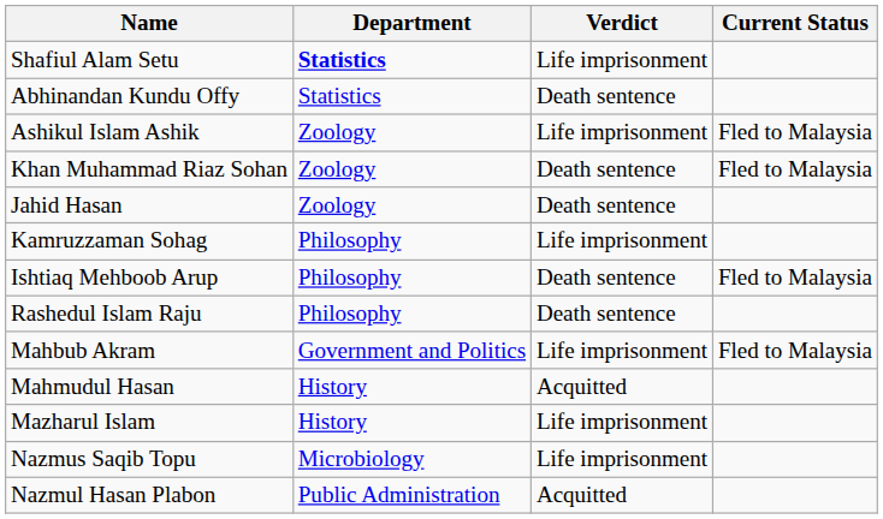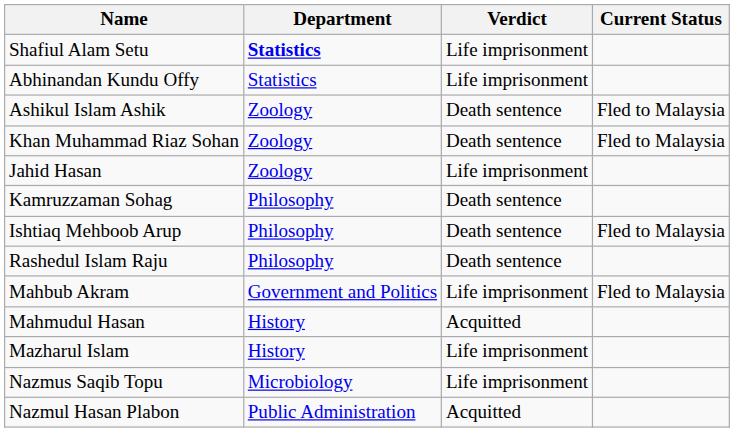 <table class="wikitable">
 <tr>
 <th>Name</th>
 <th>Department</th>
 <th>Verdict</th>
 <th>Current Status</th>
 </tr>
 <tr>
 <td>Shafiul Alam Setu</td>
 <td><strong><a href='#'>Statistics</a></strong></td>
 <td>Life imprisonment</td>
 <td></td>
 </tr>
 <tr>
 <td>Abhinandan Kundu Offy</td>
 <td><a href='#'>Statistics</a></td>
-<td>Death sentence</td>
+<td>Life imprisonment</td>
 <td></td>
 </tr>
 <tr>
 <td>Ashikul Islam Ashik</td>
 <td><a href='#'>Zoology</a></td>
-<td>Life imprisonment</td>
+<td>Death sentence</td>
 <td>Fled to Malaysia</td>
 </tr>
 <tr>
 <td>Khan Muhammad Riaz Sohan</td>
 <td><a href='#'>Zoology</a></td>
 <td>Death sentence</td>
 <td>Fled to Malaysia</td>
 </tr>
 <tr>
 <td>Jahid Hasan</td>
 <td><a href='#'>Zoology</a></td>
-<td>Death sentence</td>
+<td>Life imprisonment</td>
 <td></td>
 </tr>
 <tr>
 <td>Kamruzzaman Sohag</td>
 <td><a href='#'>Philosophy</a></td>
-<td>Life imprisonment</td>
+<td>Death sentence</td>
 <td></td>
 </tr>
 <tr>
 <td>Ishtiaq Mehboob Arup</td>
 <td><a href='#'>Philosophy</a></td>
 <td>Death sentence</td>
 <td>Fled to Malaysia</td>
 </tr>
 <tr>
 <td>Rashedul Islam Raju</td>
 <td><a href='#'>Philosophy</a></td>
 <td>Death sentence</td>
 <td></td>
 </tr>
 <tr>
 <td>Mahbub Akram</td>
 <td><a href='#'>Government and Politics</a></td>
 <td>Life imprisonment</td>
 <td>Fled to Malaysia</td>
 </tr>
 <tr>
 <td>Mahmudul Hasan</td>
 <td><a href='#'>History</a></td>
 <td>Acquitted</td>
 <td></td>
 </tr>
 <tr>
 <td>Mazharul Islam</td>
 <td><a href='#'>History</a></td>
 <td>Life imprisonment</td>
 <td></td>
 </tr>
 <tr>
 <td>Nazmus Saqib Topu</td>
 <td><a href='#'>Microbiology</a></td>
 <td>Life imprisonment</td>
 <td></td>
 </tr>
 <tr>
 <td>Nazmul Hasan Plabon</td>
 <td><a href='#'>Public Administration</a></td>
 <td>Acquitted</td>
 <td></td>
 </tr>
 </table>
